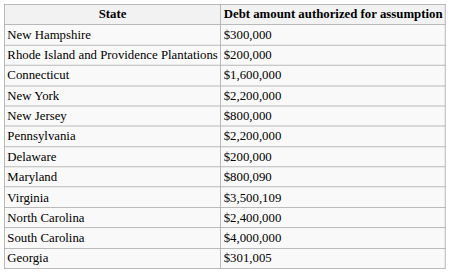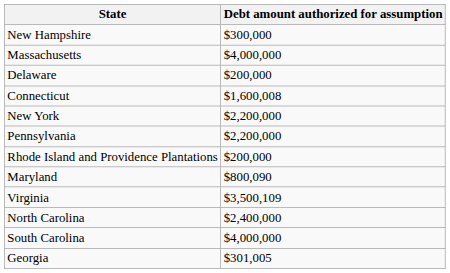 <table class="wikitable sortable">
 <tr>
 <th>State</th>
 <th>Debt amount authorized for assumption</th>
 </tr>
 <tr>
 <td>New Hampshire</td>
 <td>$300,000</td>
 </tr>
 <tr>
-<td>Rhode Island and Providence Plantations</td>
+<td>Massachusetts</td>
+<td>$4,000,000</td>
+</tr>
+<tr>
+<td>Delaware</td>
 <td>$200,000</td>
 </tr>
 <tr>
 <td>Connecticut</td>
-<td>$1,600,000</td>
+<td>$1,600,008</td>
 </tr>
 <tr>
 <td>New York</td>
 <td>$2,200,000</td>
 </tr>
 <tr>
-<td>New Jersey</td>
-<td>$800,000</td>
-</tr>
-<tr>
 <td>Pennsylvania</td>
 <td>$2,200,000</td>
 </tr>
 <tr>
-<td>Delaware</td>
+<td>Rhode Island and Providence Plantations</td>
 <td>$200,000</td>
 </tr>
 <tr>
 <td>Maryland</td>
 <td>$800,090</td>
 </tr>
 <tr>
 <td>Virginia</td>
 <td>$3,500,109</td>
 </tr>
 <tr>
 <td>North Carolina</td>
 <td>$2,400,000</td>
 </tr>
 <tr>
 <td>South Carolina</td>
 <td>$4,000,000</td>
 </tr>
 <tr>
 <td>Georgia</td>
 <td>$301,005</td>
 </tr>
 </table>
